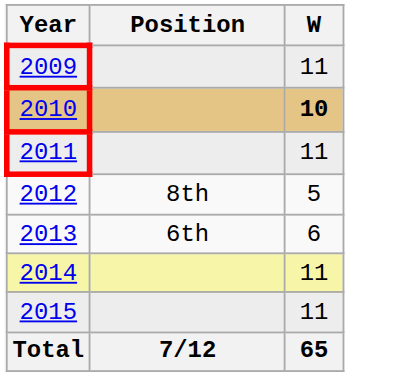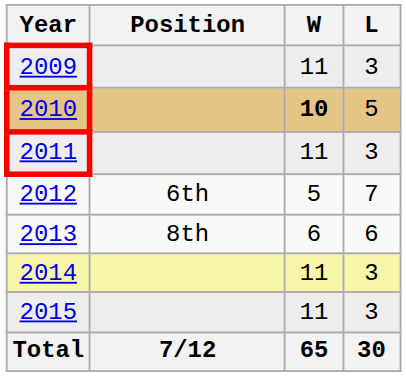 <table class="wikitable" style="text-align: center;">
 <tr>
 <th>Year</th>
 <th width="100">Position</th>
 <th width="25">W</th>
+<th width="25">L</th>
 </tr>
 <tr bgcolor=ededed>
 <td style="border: 3px solid red"> <a href='#'>2009</a></td>
 <td></td>
 <td>11</td>
+<td>3</td>
 </tr>
 <tr bgcolor=e5c585>
 <td style="border: 3px solid red"> <a href='#'>2010</a></td>
 <td></td>
 <td><strong>10</strong></td>
+<td>5</td>
 </tr>
 <tr bgcolor=ededed>
 <td style="border: 3px solid red"> <a href='#'>2011</a></td>
 <td></td>
 <td>11</td>
+<td>3</td>
 </tr>
 <tr>
 <td> <a href='#'>2012</a></td>
-<td>8th</td>
+<td>6th</td>
 <td>5</td>
+<td>7</td>
 </tr>
 <tr>
 <td> <a href='#'>2013</a></td>
-<td>6th</td>
+<td>8th</td>
+<td>6</td>
 <td>6</td>
 </tr>
 <tr bgcolor=f7f6a8>
 <td><a href='#'>2014</a></td>
 <td></td>
 <td>11</td>
+<td>3</td>
 </tr>
 <tr bgcolor=ededed>
 <td><a href='#'>2015</a></td>
 <td></td>
 <td>11</td>
+<td>3</td>
 </tr>
 <tr>
 <th>Total</th>
 <th>7/12</th>
 <th>65</th>
+<th>30</th>
 </tr>
 </table>
